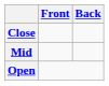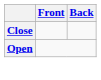 <table class=wikitable style=text-align:center>
 <tr>
 <th></th>
 <th><a href='#'>Front</a></th>
 <th><a href='#'>Back</a></th>
 </tr>
 <tr>
 <th><a href='#'>Close</a></th>
 <td></td>
 <td></td>
 </tr>
 <tr>
-<th><a href='#'>Mid</a></th>
-<td></td>
-<td></td>
-</tr>
-<tr>
 <th><a href='#'>Open</a></th>
 <td colspan=2></td>
 </tr>
 </table>
